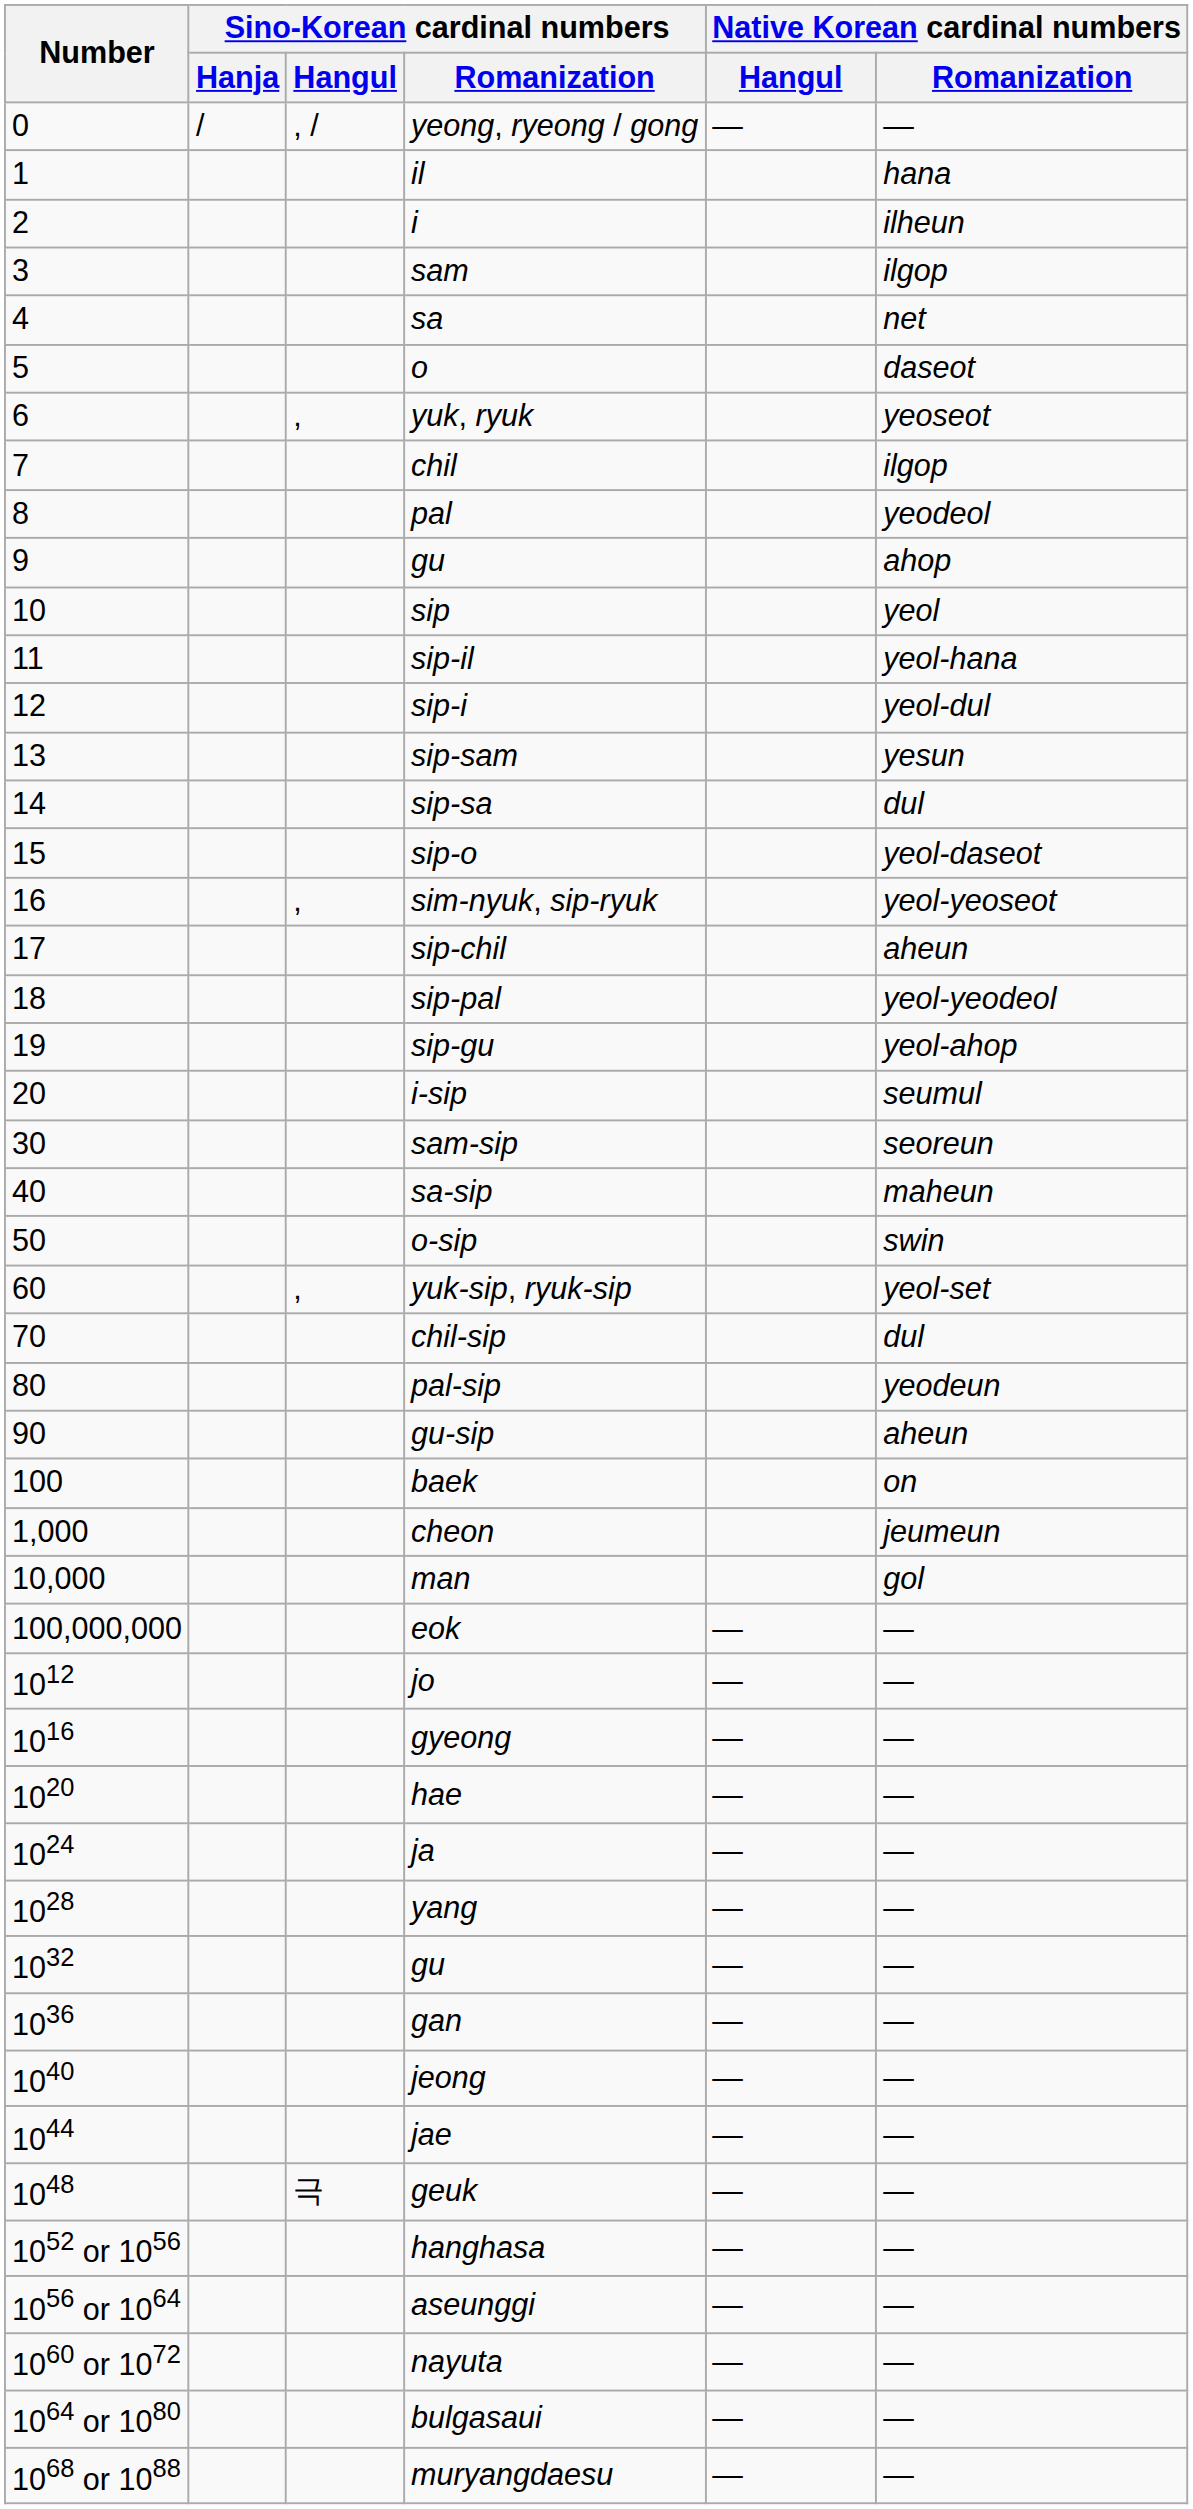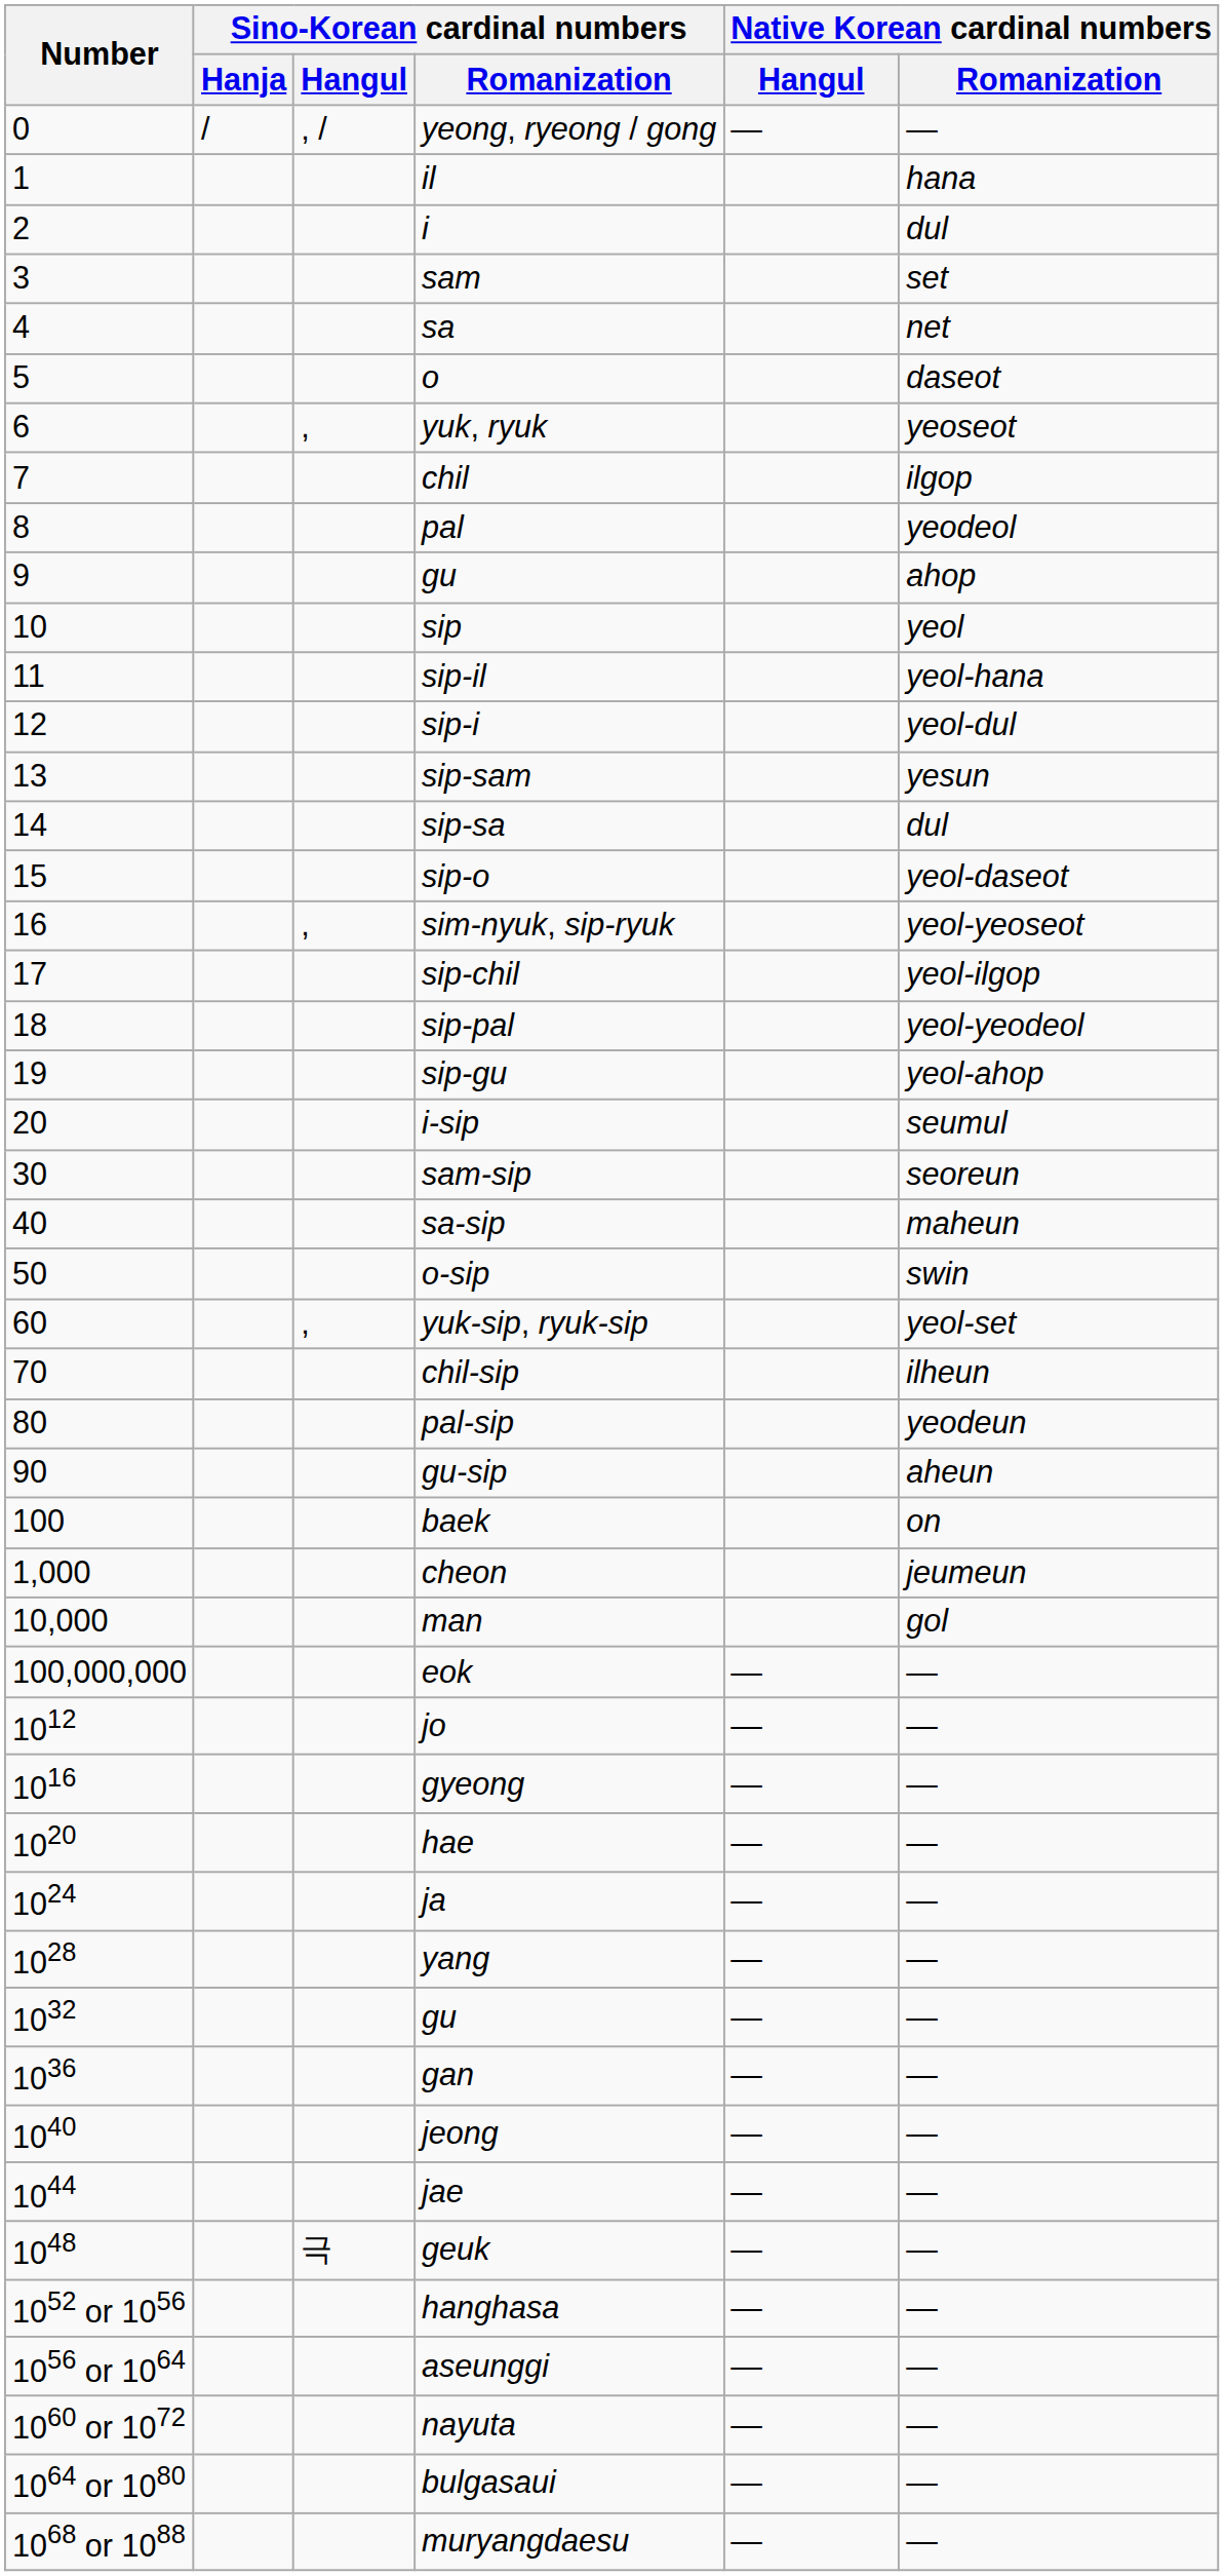 <table class="wikitable" >
 <tr>
 <th rowspan="2">Number</th>
 <th colspan="3"><a href='#'>Sino-Korean</a> cardinal numbers</th>
 <th colspan="4"><a href='#'>Native Korean</a> cardinal numbers</th>
 </tr>
 <tr>
 <th><a href='#'>Hanja</a></th>
 <th><a href='#'>Hangul</a></th>
 <th><a href='#'>Romanization</a></th>
 <th><a href='#'>Hangul</a></th>
 <th><a href='#'>Romanization</a></th>
 </tr>
 <tr>
 <td>0</td>
 <td>/</td>
 <td>,  / </td>
 <td><em>yeong</em>, <em>ryeong</em> / <em>gong</em></td>
 <td>—</td>
 <td>—</td>
 </tr>
 <tr>
 <td>1</td>
 <td></td>
 <td></td>
 <td><em>il</em></td>
 <td></td>
 <td><em>hana</em></td>
 </tr>
 <tr>
 <td>2</td>
 <td></td>
 <td></td>
 <td><em>i</em></td>
 <td></td>
-<td><em>ilheun</em></td>
+<td><em>dul</em></td>
 </tr>
 <tr>
 <td>3</td>
 <td></td>
 <td></td>
 <td><em>sam</em></td>
 <td></td>
-<td><em>ilgop</em></td>
+<td><em>set</em></td>
 </tr>
 <tr>
 <td>4</td>
 <td></td>
 <td></td>
 <td><em>sa</em></td>
 <td></td>
 <td><em>net</em></td>
 </tr>
 <tr>
 <td>5</td>
 <td></td>
 <td></td>
 <td><em>o</em></td>
 <td></td>
 <td><em>daseot</em></td>
 </tr>
 <tr>
 <td>6</td>
 <td></td>
 <td>, </td>
 <td><em>yuk</em>, <em>ryuk</em></td>
 <td></td>
 <td><em>yeoseot</em></td>
 </tr>
 <tr>
 <td>7</td>
 <td></td>
 <td></td>
 <td><em>chil</em></td>
 <td></td>
 <td><em>ilgop</em></td>
 </tr>
 <tr>
 <td>8</td>
 <td></td>
 <td></td>
 <td><em>pal</em></td>
 <td></td>
 <td><em>yeodeol</em></td>
 </tr>
 <tr>
 <td>9</td>
 <td></td>
 <td></td>
 <td><em>gu</em></td>
 <td></td>
 <td><em>ahop</em></td>
 </tr>
 <tr>
 <td>10</td>
 <td></td>
 <td></td>
 <td><em>sip</em></td>
 <td></td>
 <td><em>yeol</em></td>
 </tr>
 <tr>
 <td>11</td>
 <td></td>
 <td></td>
 <td><em>sip-il</em></td>
 <td></td>
 <td><em>yeol-hana</em></td>
 </tr>
 <tr>
 <td>12</td>
 <td></td>
 <td></td>
 <td><em>sip-i</em></td>
 <td></td>
 <td><em>yeol-dul</em></td>
 </tr>
 <tr>
 <td>13</td>
 <td></td>
 <td></td>
 <td><em>sip-sam</em></td>
 <td></td>
 <td><em>yesun</em></td>
 </tr>
 <tr>
 <td>14</td>
 <td></td>
 <td></td>
 <td><em>sip-sa</em></td>
 <td></td>
 <td><em>dul</em></td>
 </tr>
 <tr>
 <td>15</td>
 <td></td>
 <td></td>
 <td><em>sip-o</em></td>
 <td></td>
 <td><em>yeol-daseot</em></td>
 </tr>
 <tr>
 <td>16</td>
 <td></td>
 <td>, </td>
 <td><em>sim-nyuk</em>, <em>sip-ryuk</em> </td>
 <td></td>
 <td><em>yeol-yeoseot</em></td>
 </tr>
 <tr>
 <td>17</td>
 <td></td>
 <td></td>
 <td><em>sip-chil</em></td>
 <td></td>
-<td><em>aheun</em></td>
+<td><em>yeol-ilgop</em></td>
 </tr>
 <tr>
 <td>18</td>
 <td></td>
 <td></td>
 <td><em>sip-pal</em></td>
 <td></td>
 <td><em>yeol-yeodeol</em></td>
 </tr>
 <tr>
 <td>19</td>
 <td></td>
 <td></td>
 <td><em>sip-gu</em></td>
 <td></td>
 <td><em>yeol-ahop</em></td>
 </tr>
 <tr>
 <td>20</td>
 <td></td>
 <td></td>
 <td><em>i-sip</em></td>
 <td></td>
 <td><em>seumul</em></td>
 </tr>
 <tr>
 <td>30</td>
 <td></td>
 <td></td>
 <td><em>sam-sip</em></td>
 <td></td>
 <td><em>seoreun</em></td>
 </tr>
 <tr>
 <td>40</td>
 <td></td>
 <td></td>
 <td><em>sa-sip</em></td>
 <td></td>
 <td><em>maheun</em></td>
 </tr>
 <tr>
 <td>50</td>
 <td></td>
 <td></td>
 <td><em>o-sip</em></td>
 <td></td>
 <td><em>swin</em></td>
 </tr>
 <tr>
 <td>60</td>
 <td></td>
 <td>, </td>
 <td><em>yuk-sip</em>, <em>ryuk-sip</em></td>
 <td></td>
 <td><em>yeol-set</em></td>
 </tr>
 <tr>
 <td>70</td>
 <td></td>
 <td></td>
 <td><em>chil-sip</em></td>
 <td></td>
-<td><em>dul</em></td>
+<td><em>ilheun</em></td>
 </tr>
 <tr>
 <td>80</td>
 <td></td>
 <td></td>
 <td><em>pal-sip</em></td>
 <td></td>
 <td><em>yeodeun</em></td>
 </tr>
 <tr>
 <td>90</td>
 <td></td>
 <td></td>
 <td><em>gu-sip</em></td>
 <td></td>
 <td><em>aheun</em></td>
 </tr>
 <tr>
 <td>100</td>
 <td></td>
 <td></td>
 <td><em>baek</em></td>
 <td></td>
 <td><em>on</em></td>
 </tr>
 <tr>
 <td>1,000</td>
 <td></td>
 <td></td>
 <td><em>cheon</em></td>
 <td></td>
 <td><em>jeumeun</em></td>
 </tr>
 <tr>
 <td>10,000</td>
 <td></td>
 <td></td>
 <td><em>man</em></td>
 <td></td>
 <td><em>gol</em></td>
 </tr>
 <tr>
 <td>100,000,000</td>
 <td></td>
 <td></td>
 <td><em>eok</em></td>
 <td>—</td>
 <td>—</td>
 </tr>
 <tr>
 <td>10<sup>12</sup></td>
 <td></td>
 <td></td>
 <td><em>jo</em></td>
 <td>—</td>
 <td>—</td>
 </tr>
 <tr>
 <td>10<sup>16</sup></td>
 <td></td>
 <td></td>
 <td><em>gyeong</em></td>
 <td>—</td>
 <td>—</td>
 </tr>
 <tr>
 <td>10<sup>20</sup></td>
 <td></td>
 <td></td>
 <td><em>hae</em></td>
 <td>—</td>
 <td>—</td>
 </tr>
 <tr>
 <td>10<sup>24</sup></td>
 <td></td>
 <td></td>
 <td><em>ja</em></td>
 <td>—</td>
 <td>—</td>
 </tr>
 <tr>
 <td>10<sup>28</sup></td>
 <td></td>
 <td></td>
 <td><em>yang</em></td>
 <td>—</td>
 <td>—</td>
 </tr>
 <tr>
 <td>10<sup>32</sup></td>
 <td></td>
 <td></td>
 <td><em>gu</em></td>
 <td>—</td>
 <td>—</td>
 </tr>
 <tr>
 <td>10<sup>36</sup></td>
 <td></td>
 <td></td>
 <td><em>gan</em></td>
 <td>—</td>
 <td>—</td>
 </tr>
 <tr>
 <td>10<sup>40</sup></td>
 <td></td>
 <td></td>
 <td><em>jeong</em></td>
 <td>—</td>
 <td>—</td>
 </tr>
 <tr>
 <td>10<sup>44</sup></td>
 <td></td>
 <td></td>
 <td><em>jae</em></td>
 <td>—</td>
 <td>—</td>
 </tr>
 <tr>
 <td>10<sup>48</sup></td>
 <td></td>
 <td>극</td>
 <td><em>geuk</em></td>
 <td>—</td>
 <td>—</td>
 </tr>
 <tr>
 <td>10<sup>52</sup> or 10<sup>56</sup></td>
 <td></td>
 <td></td>
 <td><em>hanghasa</em></td>
 <td>—</td>
 <td>—</td>
 </tr>
 <tr>
 <td>10<sup>56</sup> or 10<sup>64</sup></td>
 <td></td>
 <td></td>
 <td><em>aseunggi</em></td>
 <td>—</td>
 <td>—</td>
 </tr>
 <tr>
 <td>10<sup>60</sup> or 10<sup>72</sup></td>
 <td></td>
 <td></td>
 <td><em>nayuta</em></td>
 <td>—</td>
 <td>—</td>
 </tr>
 <tr>
 <td>10<sup>64</sup> or 10<sup>80</sup></td>
 <td></td>
 <td></td>
 <td><em>bulgasaui</em></td>
 <td>—</td>
 <td>—</td>
 </tr>
 <tr>
 <td>10<sup>68</sup> or 10<sup>88</sup></td>
 <td></td>
 <td></td>
 <td><em>muryangdaesu</em></td>
 <td>—</td>
 <td>—</td>
 </tr>
 </table>
